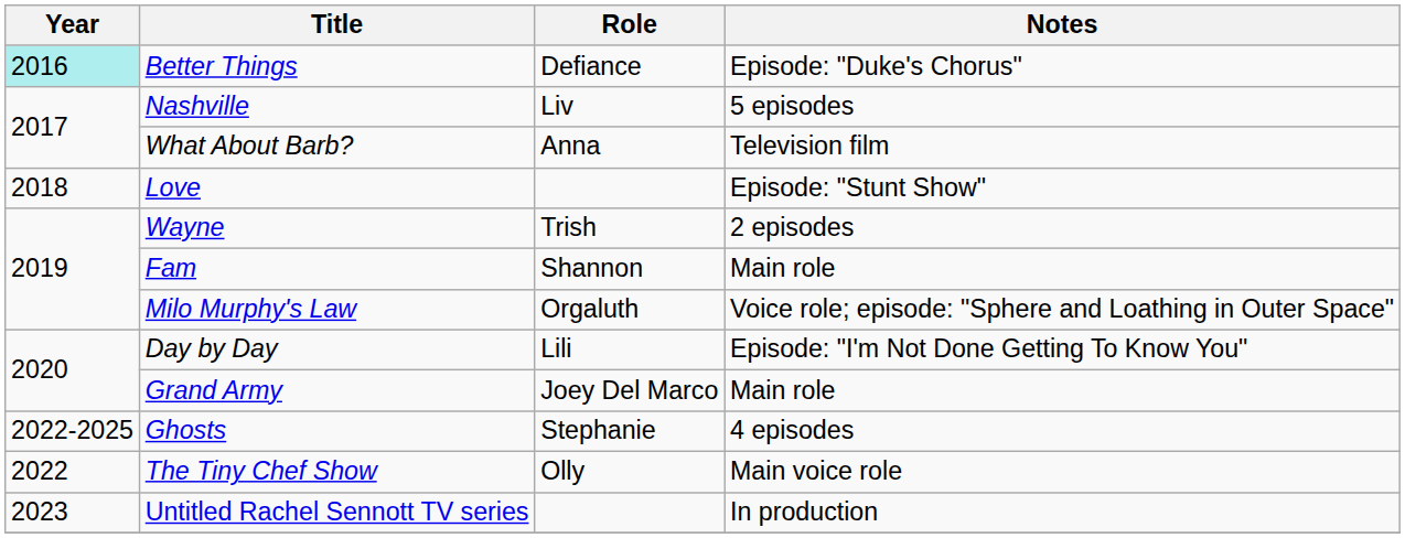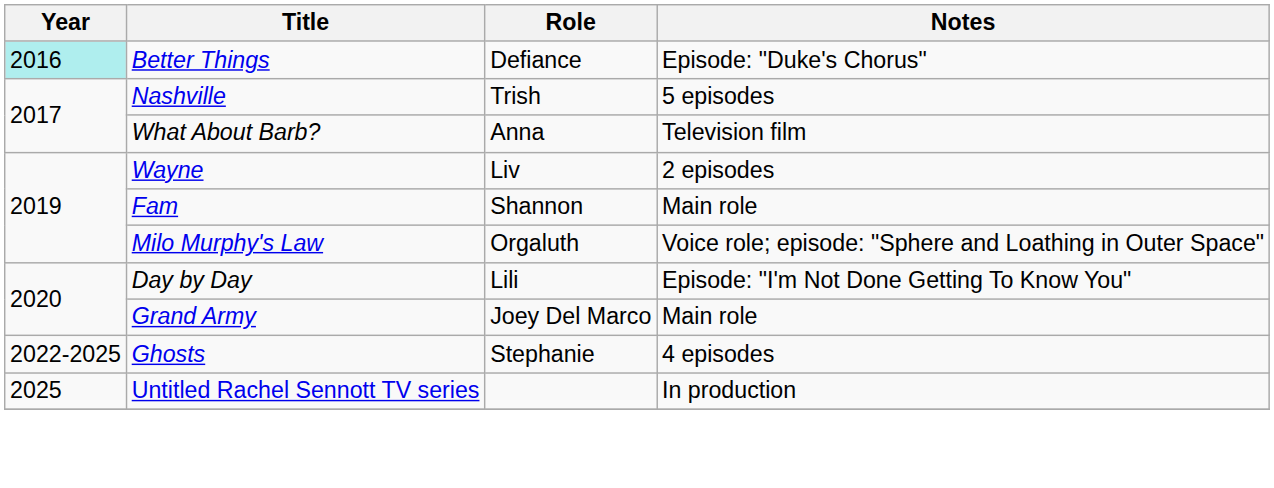 <table class="wikitable plainrowheaders sortable">
 <tr>
 <th scope="col">Year</th>
 <th scope="col">Title</th>
 <th scope="col">Role</th>
 <th scope="col" class="unsortable">Notes</th>
 </tr>
 <tr>
 <td style="background: paleturquoise;">2016</td>
 <td><em><a href='#'>Better Things</a></em></td>
 <td>Defiance</td>
 <td>Episode: "Duke's Chorus"</td>
 </tr>
 <tr>
 <td rowspan="2">2017</td>
 <td><em><a href='#'>Nashville</a></em></td>
-<td>Liv</td>
+<td>Trish</td>
 <td>5 episodes</td>
 </tr>
 <tr>
 <td><em>What About Barb?</em></td>
 <td>Anna</td>
 <td>Television film</td>
 </tr>
 <tr>
-<td>2018</td>
-<td><em><a href='#'>Love</a></em></td>
-<td></td>
-<td>Episode: "Stunt Show"</td>
-</tr>
-<tr>
 <td rowspan="3">2019</td>
 <td><em><a href='#'>Wayne</a></em></td>
-<td>Trish</td>
+<td>Liv</td>
 <td>2 episodes</td>
 </tr>
 <tr>
 <td><em><a href='#'>Fam</a></em></td>
 <td>Shannon</td>
 <td>Main role</td>
 </tr>
 <tr>
 <td><em><a href='#'>Milo Murphy's Law</a></em></td>
 <td>Orgaluth</td>
 <td>Voice role; episode: "Sphere and Loathing in Outer Space"</td>
 </tr>
 <tr>
 <td rowspan="2">2020</td>
 <td><em>Day by Day</em></td>
 <td>Lili</td>
 <td>Episode: "I'm Not Done Getting To Know You"</td>
 </tr>
 <tr>
 <td><em><a href='#'>Grand Army</a></em></td>
 <td>Joey Del Marco</td>
 <td>Main role</td>
 </tr>
 <tr>
 <td>2022-2025</td>
 <td><em><a href='#'>Ghosts</a></em></td>
 <td>Stephanie</td>
 <td>4 episodes</td>
 </tr>
 <tr>
-<td>2022</td>
-<td><em><a href='#'>The Tiny Chef Show</a></em></td>
-<td>Olly</td>
-<td>Main voice role</td>
-</tr>
-<tr>
-<td>2023</td>
+<td>2025</td>
 <td><a href='#'>Untitled Rachel Sennott TV series</a></td>
 <td></td>
 <td>In production</td>
 </tr>
 <tr>
 </tr>
 </table>
